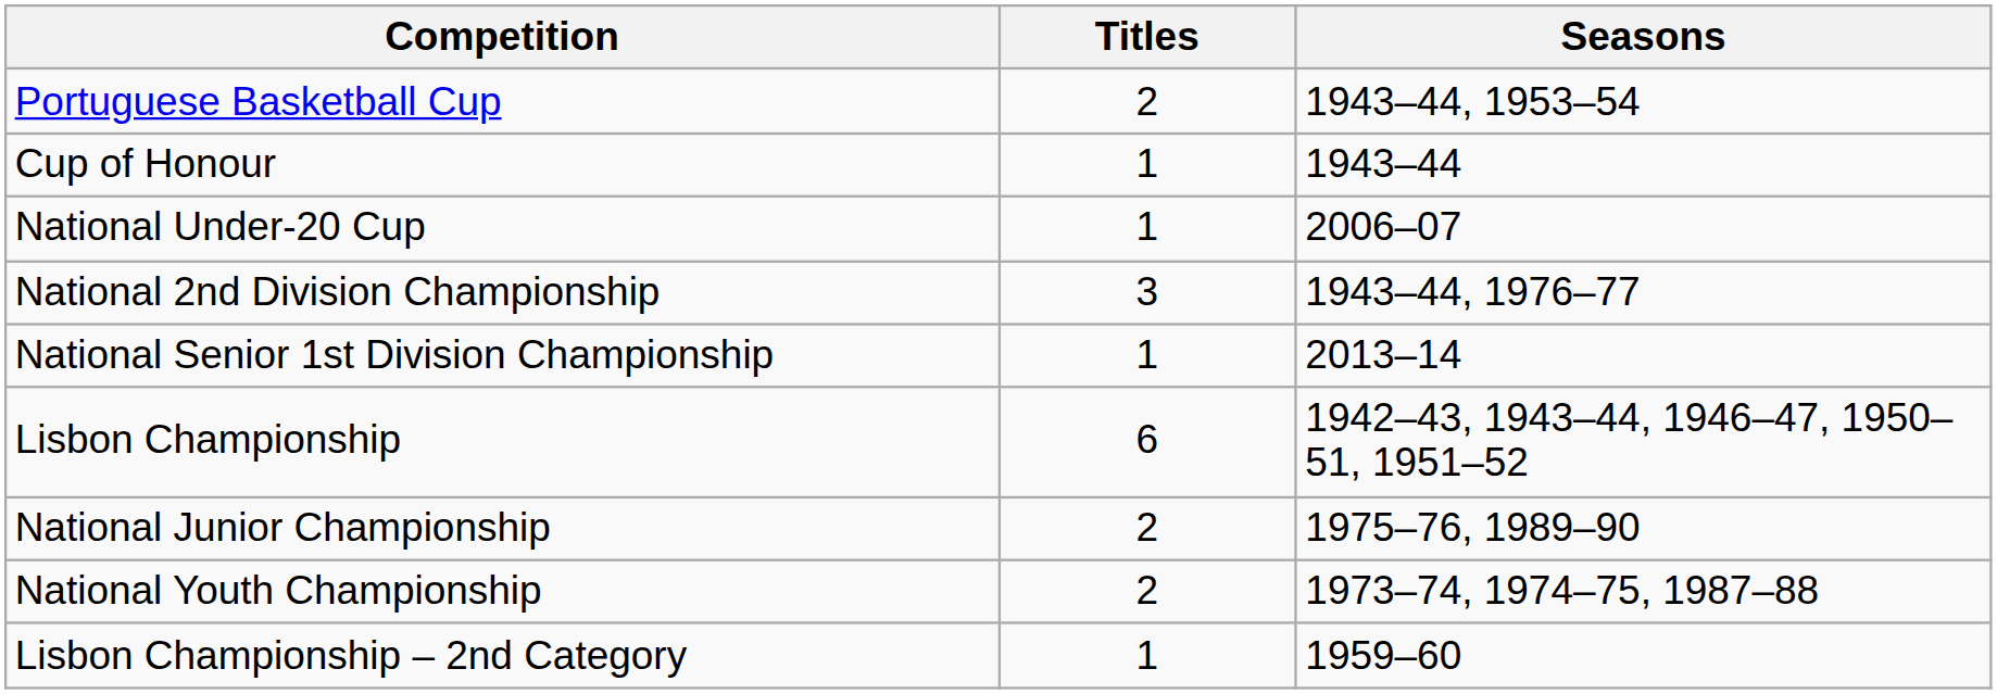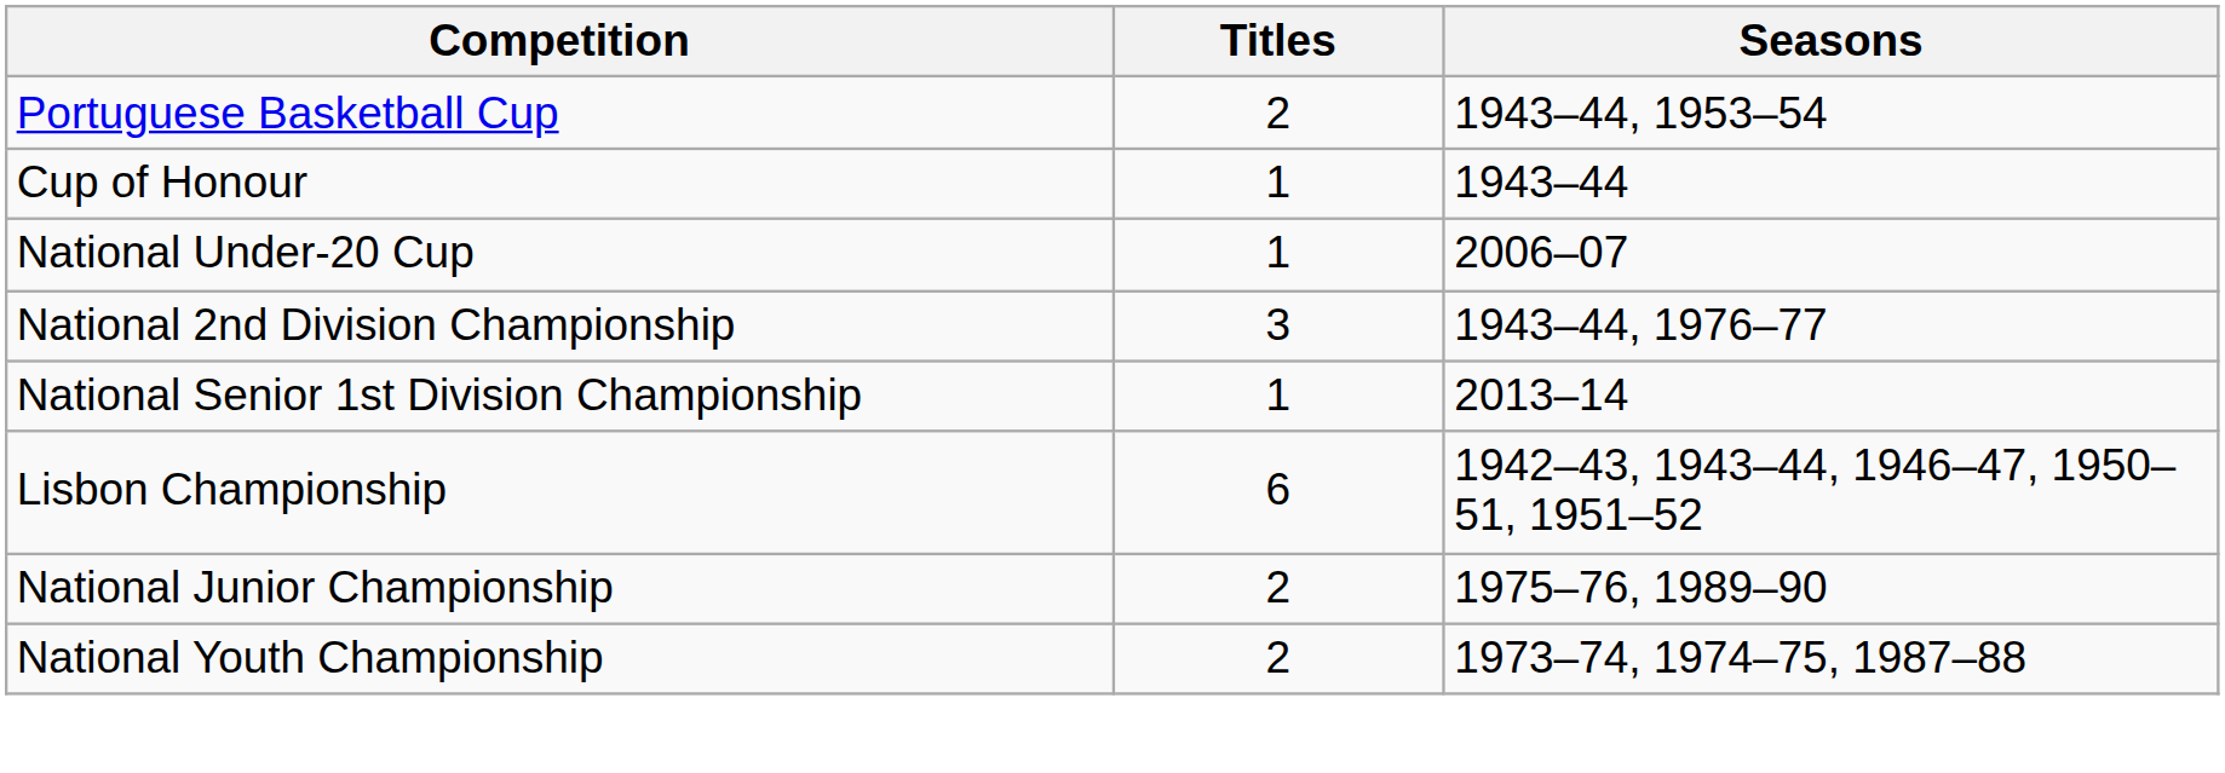 <table class="wikitable" style="width: 50%;">
 <tr>
 <th style="width: 50%;">Competition</th>
 <th style="width: 15%; text-align: center;">Titles</th>
 <th style="width: 35%;">Seasons</th>
 </tr>
 <tr>
 <td><a href='#'>Portuguese Basketball Cup</a></td>
 <td style="text-align: center;">2</td>
 <td>1943–44, 1953–54</td>
 </tr>
 <tr>
 <td>Cup of Honour</td>
 <td style="text-align: center;">1</td>
 <td>1943–44</td>
 </tr>
 <tr>
 <td>National Under-20 Cup</td>
 <td style="text-align: center;">1</td>
 <td>2006–07</td>
 </tr>
 <tr>
 <td>National 2nd Division Championship</td>
 <td style="text-align: center;">3</td>
 <td>1943–44, 1976–77</td>
 </tr>
 <tr>
 <td>National Senior 1st Division Championship</td>
 <td style="text-align: center;">1</td>
 <td>2013–14</td>
 </tr>
 <tr>
 <td>Lisbon Championship</td>
 <td style="text-align: center;">6</td>
 <td>1942–43, 1943–44, 1946–47, 1950–51, 1951–52</td>
 </tr>
 <tr>
 <td>National Junior Championship</td>
 <td style="text-align: center;">2</td>
 <td>1975–76, 1989–90</td>
 </tr>
 <tr>
 <td>National Youth Championship</td>
 <td style="text-align: center;">2</td>
 <td>1973–74, 1974–75, 1987–88</td>
 </tr>
-<tr>
-<td>Lisbon Championship – 2nd Category</td>
-<td style="text-align: center;">1</td>
-<td>1959–60</td>
-</tr>
 </table>
